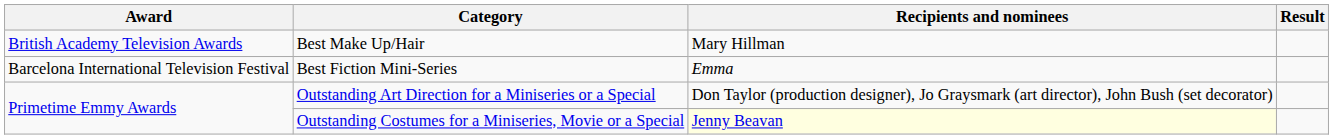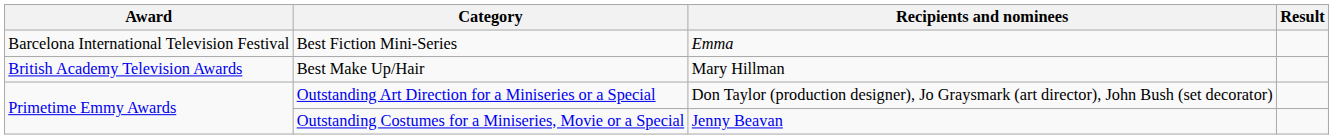 <table class="wikitable">
 <tr>
 <th>Award</th>
 <th>Category</th>
 <th>Recipients and nominees</th>
 <th>Result</th>
 </tr>
 <tr>
+<td>Barcelona International Television Festival</td>
+<td>Best Fiction Mini-Series</td>
+<td><em>Emma</em></td>
+<td></td>
+</tr>
+<tr>
 <td><a href='#'>British Academy Television Awards</a></td>
 <td>Best Make Up/Hair</td>
 <td>Mary Hillman</td>
-<td></td>
-</tr>
-<tr>
-<td>Barcelona International Television Festival</td>
-<td>Best Fiction Mini-Series</td>
-<td><em>Emma</em></td>
 <td></td>
 </tr>
 <tr>
 <td rowspan="2"><a href='#'>Primetime Emmy Awards</a></td>
 <td><a href='#'>Outstanding Art Direction for a Miniseries or a Special</a></td>
 <td>Don Taylor (production designer), Jo Graysmark (art director), John Bush (set decorator)</td>
 <td></td>
 </tr>
 <tr>
 <td><a href='#'>Outstanding Costumes for a Miniseries, Movie or a Special</a></td>
-<td style="background: lightyellow;"><a href='#'>Jenny Beavan</a></td>
+<td><a href='#'>Jenny Beavan</a></td>
 <td></td>
 </tr>
 </table>
